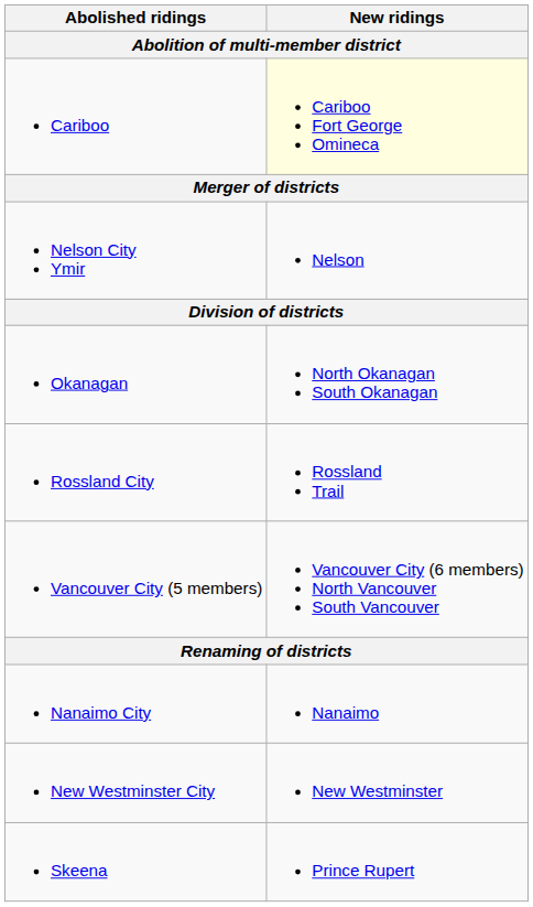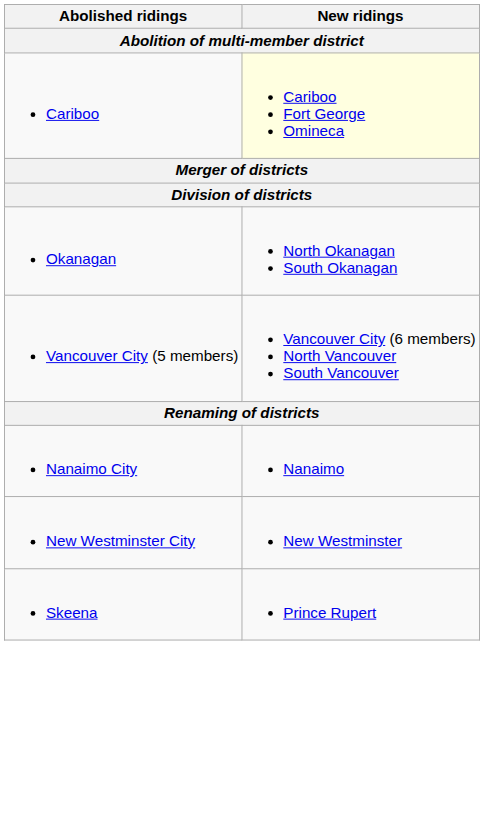 <table class="wikitable">
 <tr>
 <th>Abolished ridings</th>
 <th>New ridings</th>
 </tr>
 <tr>
 <th colspan="2"><em>Abolition of multi-member district</em></th>
 </tr>
 <tr>
 <td><br><ul><li><a href='#'>Cariboo</a></li></ul></td>
 <td style="background: lightyellow;"><br><ul><li><a href='#'>Cariboo</a></li><li><a href='#'>Fort George</a></li><li><a href='#'>Omineca</a></li></ul></td>
 </tr>
 <tr>
 <th colspan="2"><em>Merger of districts</em></th>
 </tr>
 <tr>
-<td><br><ul><li><a href='#'>Nelson City</a></li><li><a href='#'>Ymir</a></li></ul></td>
-<td><br><ul><li><a href='#'>Nelson</a></li></ul></td>
-</tr>
-<tr>
 <th colspan="2"><em>Division of districts</em></th>
 </tr>
 <tr>
 <td><br><ul><li><a href='#'>Okanagan</a></li></ul></td>
 <td><br><ul><li><a href='#'>North Okanagan</a></li><li><a href='#'>South Okanagan</a></li></ul></td>
-</tr>
-<tr>
-<td><br><ul><li><a href='#'>Rossland City</a></li></ul></td>
-<td><br><ul><li><a href='#'>Rossland</a></li><li><a href='#'>Trail</a></li></ul></td>
 </tr>
 <tr>
 <td><br><ul><li><a href='#'>Vancouver City</a> (5 members)</li></ul></td>
 <td><br><ul><li><a href='#'>Vancouver City</a> (6 members)</li><li><a href='#'>North Vancouver</a></li><li><a href='#'>South Vancouver</a></li></ul></td>
 </tr>
 <tr>
 <th colspan="2"><em>Renaming of districts</em></th>
 </tr>
 <tr>
 <td><br><ul><li><a href='#'>Nanaimo City</a></li></ul></td>
 <td><br><ul><li><a href='#'>Nanaimo</a></li></ul></td>
 </tr>
 <tr>
 <td><br><ul><li><a href='#'>New Westminster City</a></li></ul></td>
 <td><br><ul><li><a href='#'>New Westminster</a></li></ul></td>
 </tr>
 <tr>
 <td><br><ul><li><a href='#'>Skeena</a></li></ul></td>
 <td><br><ul><li><a href='#'>Prince Rupert</a></li></ul></td>
 </tr>
 </table>
